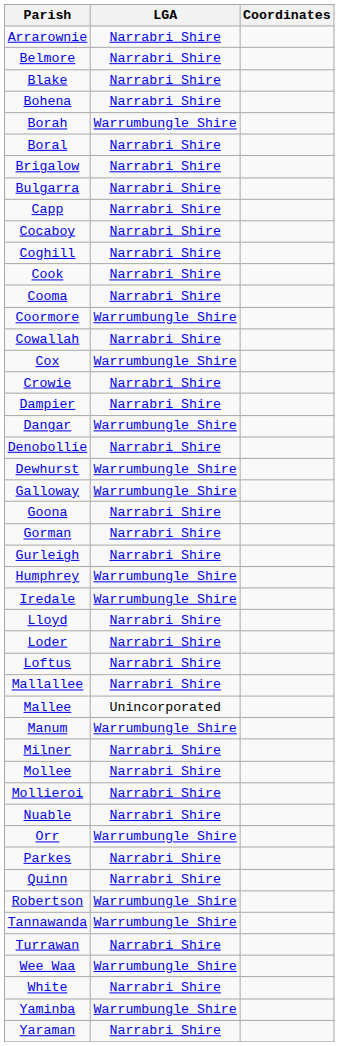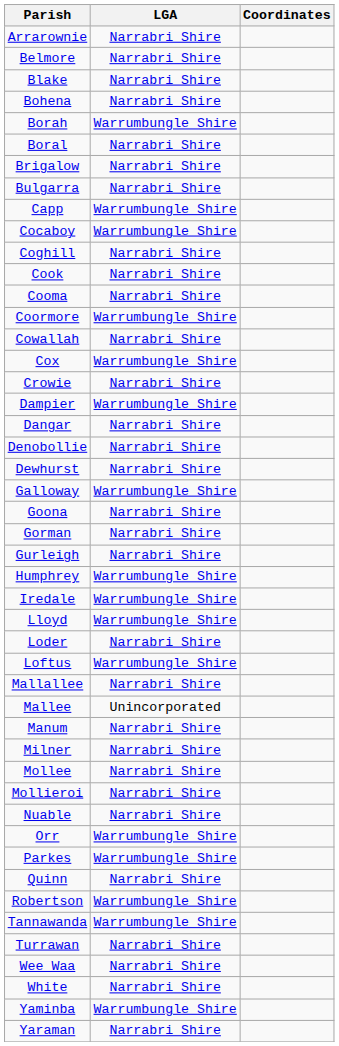 <table class="wikitable" style="text-align:center">
 <tr>
 <th>Parish</th>
 <th>LGA</th>
 <th>Coordinates</th>
 </tr>
 <tr>
 <td><a href='#'>Arrarownie</a></td>
 <td><a href='#'>Narrabri Shire</a></td>
 <td></td>
 </tr>
 <tr>
 <td><a href='#'>Belmore</a></td>
 <td><a href='#'>Narrabri Shire</a></td>
 <td></td>
 </tr>
 <tr>
 <td><a href='#'>Blake</a></td>
 <td><a href='#'>Narrabri Shire</a></td>
 <td></td>
 </tr>
 <tr>
 <td><a href='#'>Bohena</a></td>
 <td><a href='#'>Narrabri Shire</a></td>
 <td></td>
 </tr>
 <tr>
 <td><a href='#'>Borah</a></td>
 <td><a href='#'>Warrumbungle Shire</a></td>
 <td></td>
 </tr>
 <tr>
 <td><a href='#'>Boral</a></td>
 <td><a href='#'>Narrabri Shire</a></td>
 <td></td>
 </tr>
 <tr>
 <td><a href='#'>Brigalow</a></td>
 <td><a href='#'>Narrabri Shire</a></td>
 <td></td>
 </tr>
 <tr>
 <td><a href='#'>Bulgarra</a></td>
 <td><a href='#'>Narrabri Shire</a></td>
 <td></td>
 </tr>
 <tr>
 <td><a href='#'>Capp</a></td>
-<td><a href='#'>Narrabri Shire</a></td>
+<td><a href='#'>Warrumbungle Shire</a></td>
 <td></td>
 </tr>
 <tr>
 <td><a href='#'>Cocaboy</a></td>
-<td><a href='#'>Narrabri Shire</a></td>
+<td><a href='#'>Warrumbungle Shire</a></td>
 <td></td>
 </tr>
 <tr>
 <td><a href='#'>Coghill</a></td>
 <td><a href='#'>Narrabri Shire</a></td>
 <td></td>
 </tr>
 <tr>
 <td><a href='#'>Cook</a></td>
 <td><a href='#'>Narrabri Shire</a></td>
 <td></td>
 </tr>
 <tr>
 <td><a href='#'>Cooma</a></td>
 <td><a href='#'>Narrabri Shire</a></td>
 <td></td>
 </tr>
 <tr>
 <td><a href='#'>Coormore</a></td>
 <td><a href='#'>Warrumbungle Shire</a></td>
 <td></td>
 </tr>
 <tr>
 <td><a href='#'>Cowallah</a></td>
 <td><a href='#'>Narrabri Shire</a></td>
 <td></td>
 </tr>
 <tr>
 <td><a href='#'>Cox</a></td>
 <td><a href='#'>Warrumbungle Shire</a></td>
 <td></td>
 </tr>
 <tr>
 <td><a href='#'>Crowie</a></td>
 <td><a href='#'>Narrabri Shire</a></td>
 <td></td>
 </tr>
 <tr>
 <td><a href='#'>Dampier</a></td>
-<td><a href='#'>Narrabri Shire</a></td>
+<td><a href='#'>Warrumbungle Shire</a></td>
 <td></td>
 </tr>
 <tr>
 <td><a href='#'>Dangar</a></td>
-<td><a href='#'>Warrumbungle Shire</a></td>
+<td><a href='#'>Narrabri Shire</a></td>
 <td></td>
 </tr>
 <tr>
 <td><a href='#'>Denobollie</a></td>
 <td><a href='#'>Narrabri Shire</a></td>
 <td></td>
 </tr>
 <tr>
 <td><a href='#'>Dewhurst</a></td>
-<td><a href='#'>Warrumbungle Shire</a></td>
+<td><a href='#'>Narrabri Shire</a></td>
 <td></td>
 </tr>
 <tr>
 <td><a href='#'>Galloway</a></td>
 <td><a href='#'>Warrumbungle Shire</a></td>
 <td></td>
 </tr>
 <tr>
 <td><a href='#'>Goona</a></td>
 <td><a href='#'>Narrabri Shire</a></td>
 <td></td>
 </tr>
 <tr>
 <td><a href='#'>Gorman</a></td>
 <td><a href='#'>Narrabri Shire</a></td>
 <td></td>
 </tr>
 <tr>
 <td><a href='#'>Gurleigh</a></td>
 <td><a href='#'>Narrabri Shire</a></td>
 <td></td>
 </tr>
 <tr>
 <td><a href='#'>Humphrey</a></td>
 <td><a href='#'>Warrumbungle Shire</a></td>
 <td></td>
 </tr>
 <tr>
 <td><a href='#'>Iredale</a></td>
 <td><a href='#'>Warrumbungle Shire</a></td>
 <td></td>
 </tr>
 <tr>
 <td><a href='#'>Lloyd</a></td>
-<td><a href='#'>Narrabri Shire</a></td>
+<td><a href='#'>Warrumbungle Shire</a></td>
 <td></td>
 </tr>
 <tr>
 <td><a href='#'>Loder</a></td>
 <td><a href='#'>Narrabri Shire</a></td>
 <td></td>
 </tr>
 <tr>
 <td><a href='#'>Loftus</a></td>
-<td><a href='#'>Narrabri Shire</a></td>
+<td><a href='#'>Warrumbungle Shire</a></td>
 <td></td>
 </tr>
 <tr>
 <td><a href='#'>Mallallee</a></td>
 <td><a href='#'>Narrabri Shire</a></td>
 <td></td>
 </tr>
 <tr>
 <td><a href='#'>Mallee</a></td>
 <td>Unincorporated</td>
 <td></td>
 </tr>
 <tr>
 <td><a href='#'>Manum</a></td>
-<td><a href='#'>Warrumbungle Shire</a></td>
+<td><a href='#'>Narrabri Shire</a></td>
 <td></td>
 </tr>
 <tr>
 <td><a href='#'>Milner</a></td>
 <td><a href='#'>Narrabri Shire</a></td>
 <td></td>
 </tr>
 <tr>
 <td><a href='#'>Mollee</a></td>
 <td><a href='#'>Narrabri Shire</a></td>
 <td></td>
 </tr>
 <tr>
 <td><a href='#'>Mollieroi</a></td>
 <td><a href='#'>Narrabri Shire</a></td>
 <td></td>
 </tr>
 <tr>
 <td><a href='#'>Nuable</a></td>
 <td><a href='#'>Narrabri Shire</a></td>
 <td></td>
 </tr>
 <tr>
 <td><a href='#'>Orr</a></td>
 <td><a href='#'>Warrumbungle Shire</a></td>
 <td></td>
 </tr>
 <tr>
 <td><a href='#'>Parkes</a></td>
-<td><a href='#'>Narrabri Shire</a></td>
+<td><a href='#'>Warrumbungle Shire</a></td>
 <td></td>
 </tr>
 <tr>
 <td><a href='#'>Quinn</a></td>
 <td><a href='#'>Narrabri Shire</a></td>
 <td></td>
 </tr>
 <tr>
 <td><a href='#'>Robertson</a></td>
 <td><a href='#'>Warrumbungle Shire</a></td>
 <td></td>
 </tr>
 <tr>
 <td><a href='#'>Tannawanda</a></td>
 <td><a href='#'>Warrumbungle Shire</a></td>
 <td></td>
 </tr>
 <tr>
 <td><a href='#'>Turrawan</a></td>
 <td><a href='#'>Narrabri Shire</a></td>
 <td></td>
 </tr>
 <tr>
 <td><a href='#'>Wee Waa</a></td>
-<td><a href='#'>Warrumbungle Shire</a></td>
+<td><a href='#'>Narrabri Shire</a></td>
 <td></td>
 </tr>
 <tr>
 <td><a href='#'>White</a></td>
 <td><a href='#'>Narrabri Shire</a></td>
 <td></td>
 </tr>
 <tr>
 <td><a href='#'>Yaminba</a></td>
 <td><a href='#'>Warrumbungle Shire</a></td>
 <td></td>
 </tr>
 <tr>
 <td><a href='#'>Yaraman</a></td>
 <td><a href='#'>Narrabri Shire</a></td>
 <td></td>
 </tr>
 </table>
